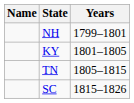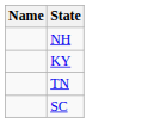 <table class="wikitable sortable">
 <tr>
 <th>Name</th>
 <th>State</th>
-<th>Years</th>
 </tr>
 <tr>
 <td></td>
 <td><a href='#'>NH</a></td>
-<td>1799–1801</td>
 </tr>
 <tr>
 <td></td>
 <td><a href='#'>KY</a></td>
-<td>1801–1805</td>
 </tr>
 <tr>
 <td></td>
 <td><a href='#'>TN</a></td>
-<td>1805–1815</td>
 </tr>
 <tr>
 <td></td>
 <td><a href='#'>SC</a></td>
-<td>1815–1826</td>
 </tr>
 </table>
